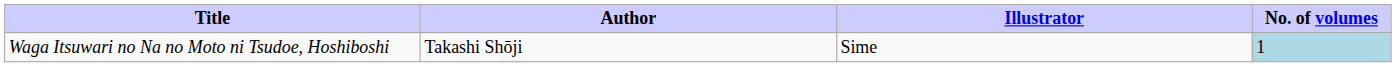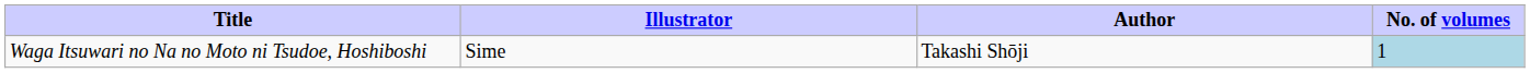 <table class="wikitable" style="width: 98%;">
 <tr>
 <th width=30% style="background:#ccf;">Title</th>
+<th width=30% style="background:#ccf;"><a href='#'>Illustrator</a></th>
 <th width=30% style="background:#ccf;">Author</th>
-<th width=30% style="background:#ccf;"><a href='#'>Illustrator</a></th>
 <th width=10% style="background:#ccf;">No. of <a href='#'>volumes</a></th>
 </tr>
 <tr>
 <td><em>Waga Itsuwari no Na no Moto ni Tsudoe, Hoshiboshi</em></td>
+<td>Sime</td>
 <td>Takashi Shōji</td>
-<td>Sime</td>
 <td style="background: lightblue;">1</td>
 </tr>
 </table>
